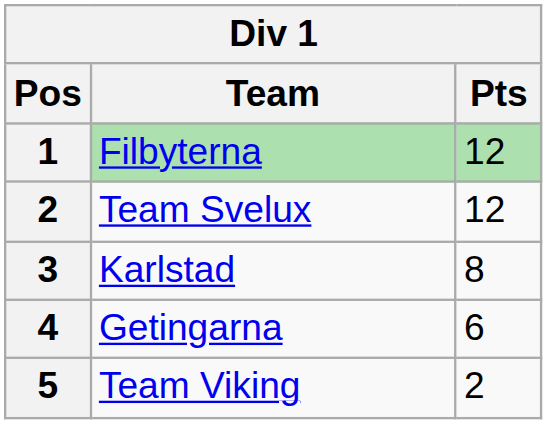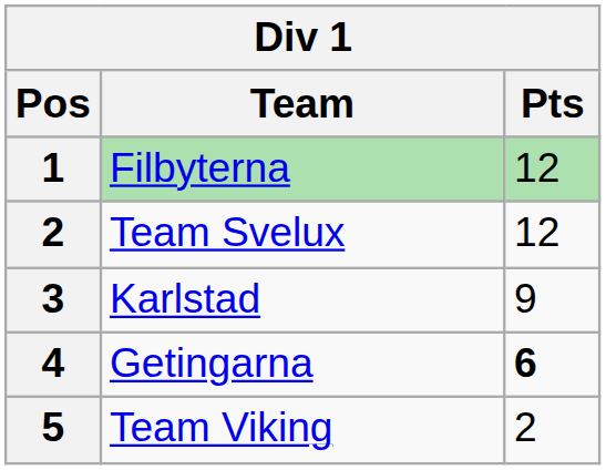 <table class="wikitable">
 <tr>
 <th colspan="3">Div 1</th>
 </tr>
 <tr>
 <th width=20>Pos</th>
 <th width=150>Team</th>
 <th width=30>Pts</th>
 </tr>
 <tr style="background:#ACE1AF;">
 <th>1</th>
 <td><a href='#'>Filbyterna</a></td>
 <td>12</td>
 </tr>
 <tr>
 <th>2</th>
 <td><a href='#'>Team Svelux</a></td>
 <td>12</td>
 </tr>
 <tr>
 <th>3</th>
 <td><a href='#'>Karlstad</a></td>
-<td>8</td>
+<td>9</td>
 </tr>
 <tr>
 <th>4</th>
 <td><a href='#'>Getingarna</a></td>
-<td>6</td>
+<td><strong>6</strong></td>
 </tr>
 <tr>
 <th>5</th>
 <td><a href='#'>Team Viking</a></td>
 <td>2</td>
 </tr>
 </table>
